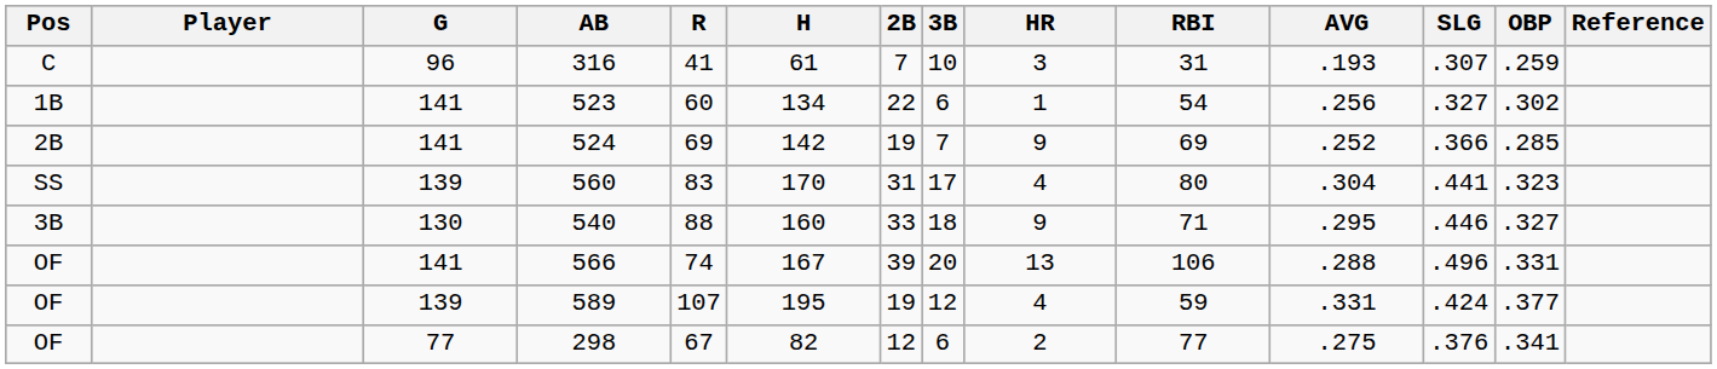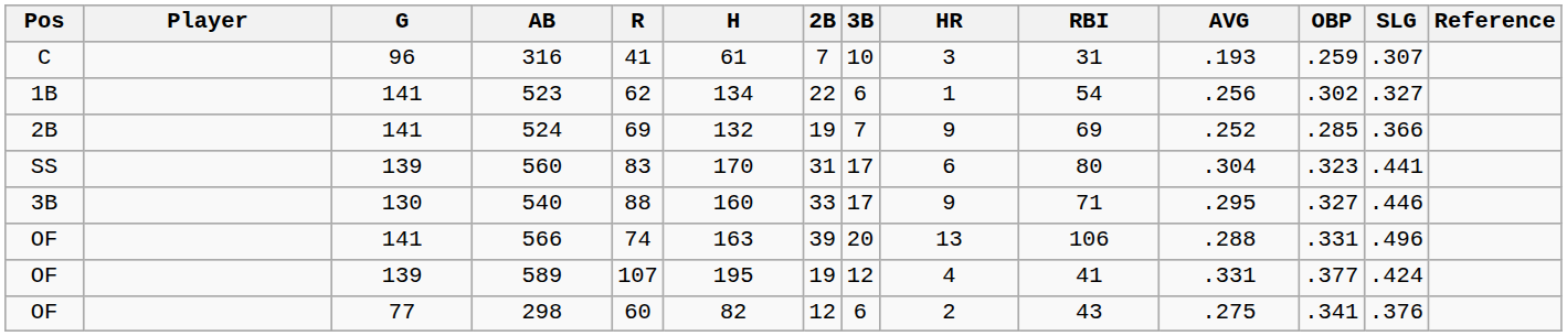 <table class="wikitable sortable" style="text-align:center; font-size: 95%;">
 <tr>
 <th bgcolor="#DDDDFF" width="5%">Pos</th>
 <th bgcolor="#DDDDFF" width="16%">Player</th>
 <th bgcolor="#DDDDFF" width="9%">G</th>
 <th bgcolor="#DDDDFF" width="9%">AB</th>
 <th>R</th>
 <th bgcolor="#DDDDFF" width="9%">H</th>
 <th>2B</th>
 <th>3B</th>
 <th bgcolor="#DDDDFF" width="9%">HR</th>
 <th bgcolor="#DDDDFF" width="9%">RBI</th>
 <th bgcolor="#DDDDFF" width="9%">AVG</th>
+<th>OBP</th>
 <th>SLG</th>
-<th>OBP</th>
 <th>Reference</th>
 </tr>
 <tr>
 <td>C</td>
 <td></td>
 <td>96</td>
 <td>316</td>
 <td>41</td>
 <td>61</td>
 <td>7</td>
 <td>10</td>
 <td>3</td>
 <td>31</td>
 <td>.193</td>
+<td>.259</td>
 <td>.307</td>
-<td>.259</td>
 <td></td>
 </tr>
 <tr>
 <td>1B</td>
 <td></td>
 <td>141</td>
 <td>523</td>
-<td>60</td>
+<td>62</td>
 <td>134</td>
 <td>22</td>
 <td>6</td>
 <td>1</td>
 <td>54</td>
 <td>.256</td>
+<td>.302</td>
 <td>.327</td>
-<td>.302</td>
 <td></td>
 </tr>
 <tr>
 <td>2B</td>
 <td></td>
 <td>141</td>
 <td>524</td>
 <td>69</td>
-<td>142</td>
+<td>132</td>
 <td>19</td>
 <td>7</td>
 <td>9</td>
 <td>69</td>
 <td>.252</td>
+<td>.285</td>
 <td>.366</td>
-<td>.285</td>
 <td></td>
 </tr>
 <tr>
 <td>SS</td>
 <td></td>
 <td>139</td>
 <td>560</td>
 <td>83</td>
 <td>170</td>
 <td>31</td>
 <td>17</td>
-<td>4</td>
+<td>6</td>
 <td>80</td>
 <td>.304</td>
+<td>.323</td>
 <td>.441</td>
-<td>.323</td>
 <td></td>
 </tr>
 <tr>
 <td>3B</td>
 <td></td>
 <td>130</td>
 <td>540</td>
 <td>88</td>
 <td>160</td>
 <td>33</td>
-<td>18</td>
+<td>17</td>
 <td>9</td>
 <td>71</td>
 <td>.295</td>
+<td>.327</td>
 <td>.446</td>
-<td>.327</td>
 <td></td>
 </tr>
 <tr>
 <td>OF</td>
 <td></td>
 <td>141</td>
 <td>566</td>
 <td>74</td>
-<td>167</td>
+<td>163</td>
 <td>39</td>
 <td>20</td>
 <td>13</td>
 <td>106</td>
 <td>.288</td>
+<td>.331</td>
 <td>.496</td>
-<td>.331</td>
 <td></td>
 </tr>
 <tr>
 <td>OF</td>
 <td></td>
 <td>139</td>
 <td>589</td>
 <td>107</td>
 <td>195</td>
 <td>19</td>
 <td>12</td>
 <td>4</td>
-<td>59</td>
+<td>41</td>
 <td>.331</td>
+<td>.377</td>
 <td>.424</td>
-<td>.377</td>
 <td></td>
 </tr>
 <tr>
 <td>OF</td>
 <td></td>
 <td>77</td>
 <td>298</td>
-<td>67</td>
+<td>60</td>
 <td>82</td>
 <td>12</td>
 <td>6</td>
 <td>2</td>
-<td>77</td>
+<td>43</td>
 <td>.275</td>
+<td>.341</td>
 <td>.376</td>
-<td>.341</td>
 <td></td>
 </tr>
 </table>
